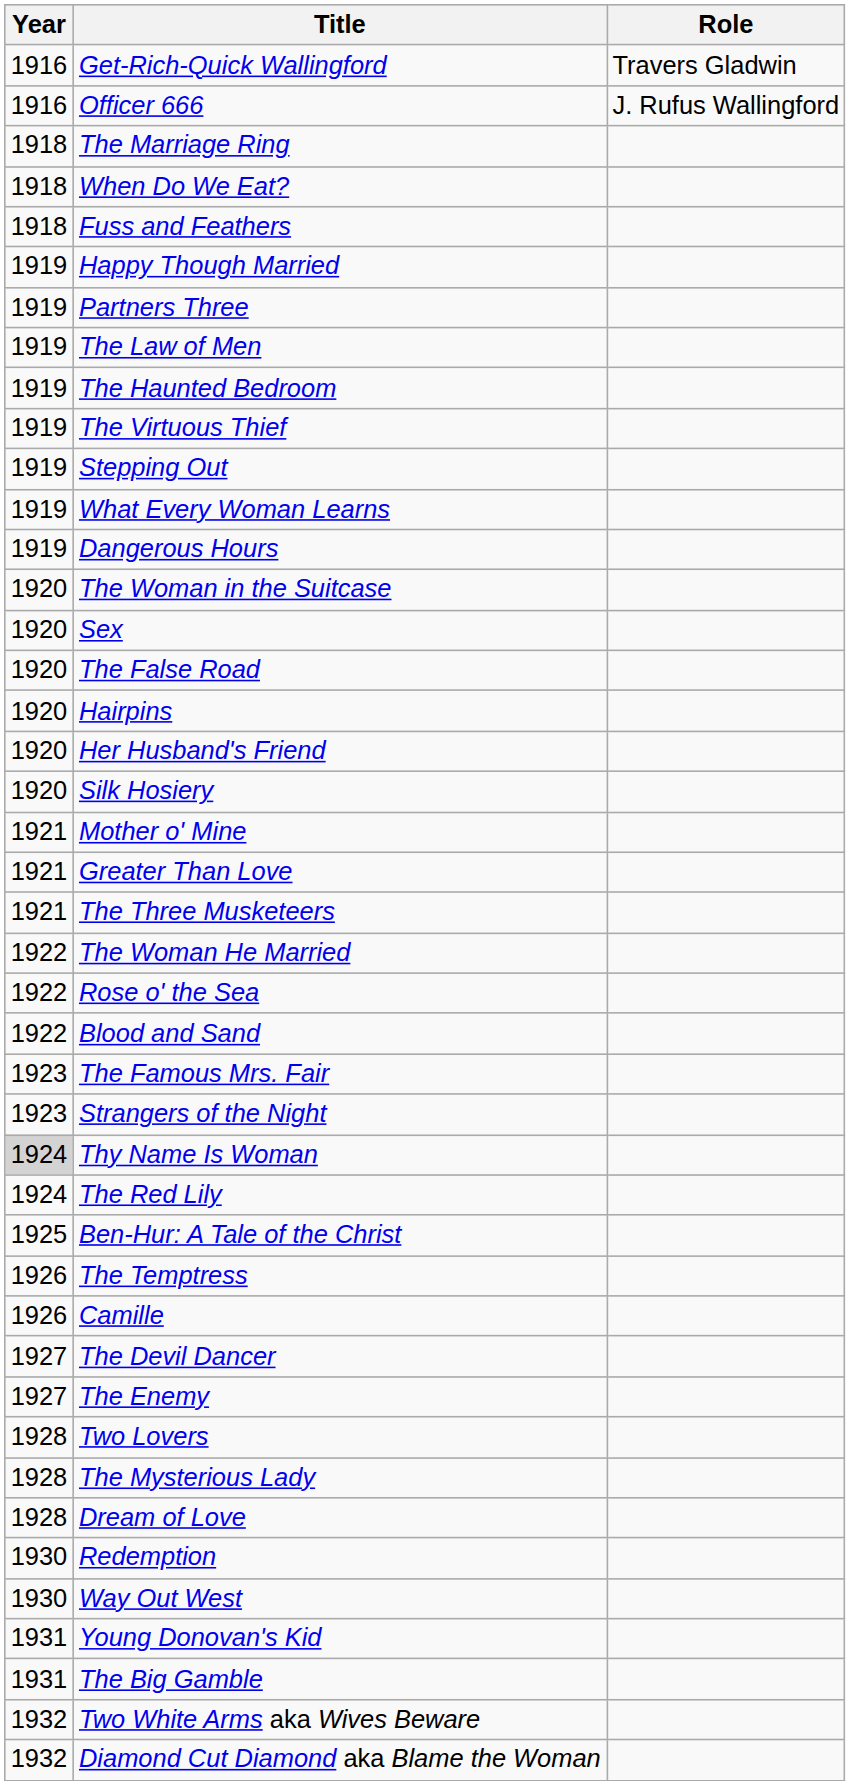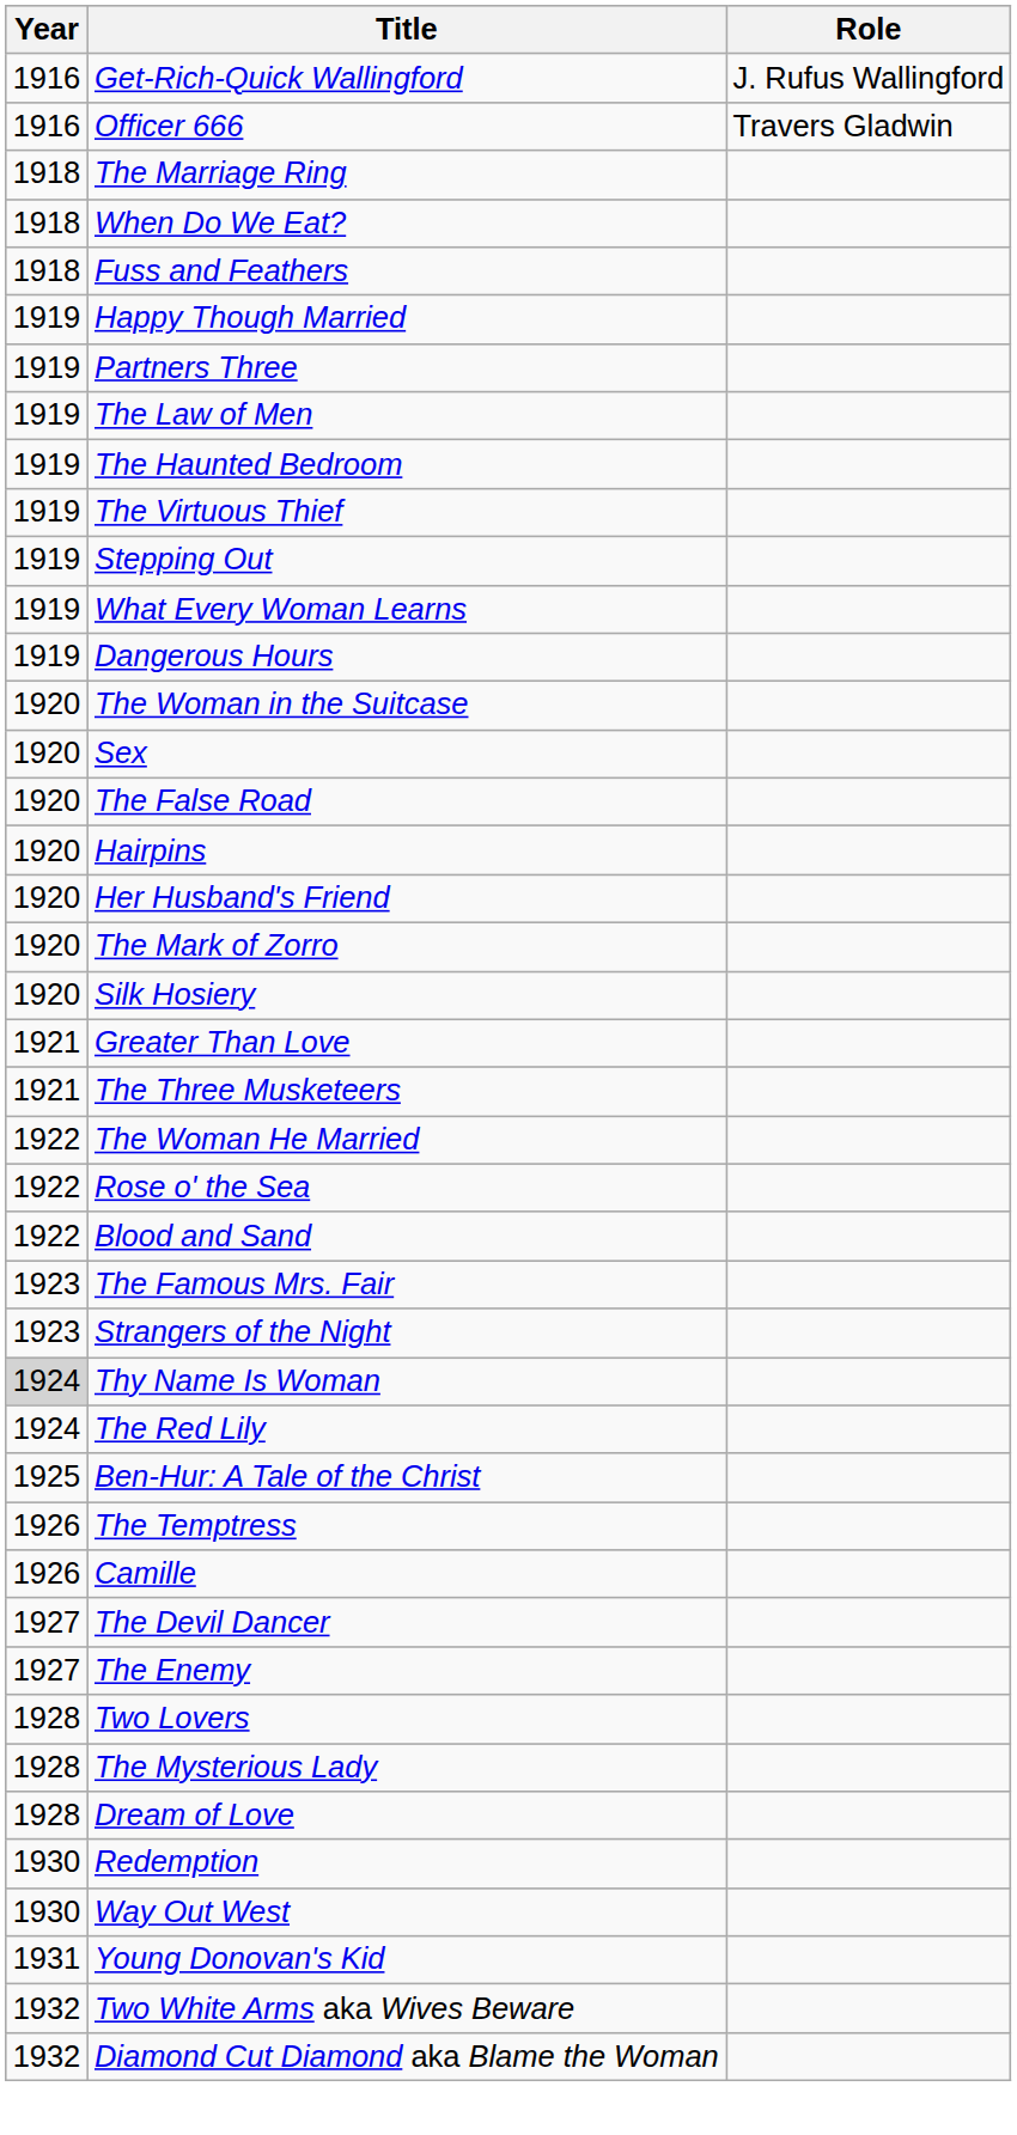 <table class="wikitable">
 <tr>
 <th>Year</th>
 <th>Title</th>
 <th>Role</th>
 </tr>
 <tr>
 <td>1916</td>
 <td><em><a href='#'>Get-Rich-Quick Wallingford</a></em></td>
-<td>Travers Gladwin</td>
+<td>J. Rufus Wallingford</td>
 </tr>
 <tr>
 <td>1916</td>
 <td><em><a href='#'>Officer 666</a></em></td>
-<td>J. Rufus Wallingford</td>
+<td>Travers Gladwin</td>
 </tr>
 <tr>
 <td>1918</td>
 <td><em><a href='#'>The Marriage Ring</a></em></td>
 <td></td>
 </tr>
 <tr>
 <td>1918</td>
 <td><em><a href='#'>When Do We Eat?</a></em></td>
 <td></td>
 </tr>
 <tr>
 <td>1918</td>
 <td><em><a href='#'>Fuss and Feathers</a></em></td>
 <td></td>
 </tr>
 <tr>
 <td>1919</td>
 <td><em><a href='#'>Happy Though Married</a></em></td>
 <td></td>
 </tr>
 <tr>
 <td>1919</td>
 <td><em><a href='#'>Partners Three</a></em></td>
 <td></td>
 </tr>
 <tr>
 <td>1919</td>
 <td><em><a href='#'>The Law of Men</a></em></td>
 <td></td>
 </tr>
 <tr>
 <td>1919</td>
 <td><em><a href='#'>The Haunted Bedroom</a></em></td>
 <td></td>
 </tr>
 <tr>
 <td>1919</td>
 <td><em><a href='#'>The Virtuous Thief</a></em></td>
 <td></td>
 </tr>
 <tr>
 <td>1919</td>
 <td><em><a href='#'>Stepping Out</a></em></td>
 <td></td>
 </tr>
 <tr>
 <td>1919</td>
 <td><em><a href='#'>What Every Woman Learns</a></em></td>
 <td></td>
 </tr>
 <tr>
 <td>1919</td>
 <td><em><a href='#'>Dangerous Hours</a></em></td>
 <td></td>
 </tr>
 <tr>
 <td>1920</td>
 <td><em><a href='#'>The Woman in the Suitcase</a></em></td>
 <td></td>
 </tr>
 <tr>
 <td>1920</td>
 <td><em><a href='#'>Sex</a></em></td>
 <td></td>
 </tr>
 <tr>
 <td>1920</td>
 <td><em><a href='#'>The False Road</a></em></td>
 <td></td>
 </tr>
 <tr>
 <td>1920</td>
 <td><em><a href='#'>Hairpins</a></em></td>
 <td></td>
 </tr>
 <tr>
 <td>1920</td>
 <td><em><a href='#'>Her Husband's Friend</a></em></td>
 <td></td>
 </tr>
 <tr>
 <td>1920</td>
-<td><em><a href='#'>Silk Hosiery</a></em></td>
+<td><em><a href='#'>The Mark of Zorro</a></em></td>
 <td></td>
 </tr>
 <tr>
-<td>1921</td>
-<td><em><a href='#'>Mother o' Mine</a></em></td>
+<td>1920</td>
+<td><em><a href='#'>Silk Hosiery</a></em></td>
 <td></td>
 </tr>
 <tr>
 <td>1921</td>
 <td><em><a href='#'>Greater Than Love</a></em></td>
 <td></td>
 </tr>
 <tr>
 <td>1921</td>
 <td><em><a href='#'>The Three Musketeers</a></em></td>
 <td></td>
 </tr>
 <tr>
 <td>1922</td>
 <td><em><a href='#'>The Woman He Married</a></em></td>
 <td></td>
 </tr>
 <tr>
 <td>1922</td>
 <td><em><a href='#'>Rose o' the Sea</a></em></td>
 <td></td>
 </tr>
 <tr>
 <td>1922</td>
 <td><em><a href='#'>Blood and Sand</a></em></td>
 <td></td>
 </tr>
 <tr>
 <td>1923</td>
 <td><em><a href='#'>The Famous Mrs. Fair</a></em></td>
 <td></td>
 </tr>
 <tr>
 <td>1923</td>
 <td><em><a href='#'>Strangers of the Night</a></em></td>
 <td></td>
 </tr>
 <tr>
 <td style="background: lightgrey;">1924</td>
 <td><em><a href='#'>Thy Name Is Woman</a></em></td>
 <td></td>
 </tr>
 <tr>
 <td>1924</td>
 <td><em><a href='#'>The Red Lily</a> </em></td>
 <td></td>
 </tr>
 <tr>
 <td>1925</td>
 <td><em><a href='#'>Ben-Hur: A Tale of the Christ</a></em></td>
 <td></td>
 </tr>
 <tr>
 <td>1926</td>
 <td><em><a href='#'>The Temptress</a></em></td>
 <td></td>
 </tr>
 <tr>
 <td>1926</td>
 <td><em><a href='#'>Camille</a></em></td>
 <td></td>
 </tr>
 <tr>
 <td>1927</td>
 <td><em><a href='#'>The Devil Dancer</a></em></td>
 <td></td>
 </tr>
 <tr>
 <td>1927</td>
 <td><em><a href='#'>The Enemy</a></em></td>
 <td></td>
 </tr>
 <tr>
 <td>1928</td>
 <td><em><a href='#'>Two Lovers</a></em></td>
 <td></td>
 </tr>
 <tr>
 <td>1928</td>
 <td><em><a href='#'>The Mysterious Lady</a></em></td>
 <td></td>
 </tr>
 <tr>
 <td>1928</td>
 <td><em><a href='#'>Dream of Love</a></em></td>
 <td></td>
 </tr>
 <tr>
 <td>1930</td>
 <td><em><a href='#'>Redemption</a></em></td>
 <td></td>
 </tr>
 <tr>
 <td>1930</td>
 <td><em><a href='#'>Way Out West</a></em></td>
 <td></td>
 </tr>
 <tr>
 <td>1931</td>
 <td><em><a href='#'>Young Donovan's Kid</a></em></td>
 <td></td>
 </tr>
 <tr>
-<td>1931</td>
-<td><em><a href='#'>The Big Gamble</a></em></td>
-<td></td>
-</tr>
-<tr>
 <td>1932</td>
 <td><em><a href='#'>Two White Arms</a></em> aka <em>Wives Beware</em></td>
 <td></td>
 </tr>
 <tr>
 <td>1932</td>
 <td><em><a href='#'>Diamond Cut Diamond</a></em> aka <em>Blame the Woman</em></td>
 <td></td>
 </tr>
 <tr>
 </tr>
 </table>
